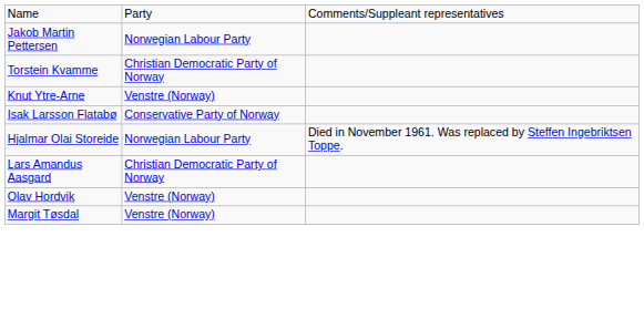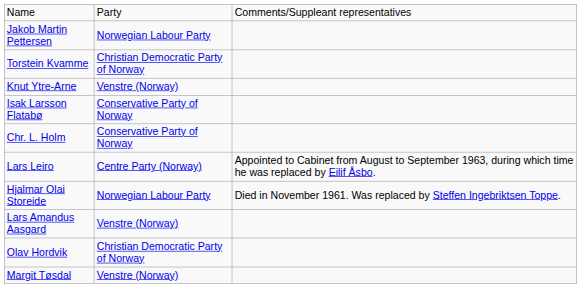 <table class="wikitable">
 <tr>
 <td>Name</td>
 <td>Party</td>
 <td>Comments/Suppleant representatives</td>
 </tr>
 <tr>
 <td><a href='#'>Jakob Martin Pettersen</a></td>
 <td><a href='#'>Norwegian Labour Party</a></td>
 <td></td>
 </tr>
 <tr>
 <td><a href='#'>Torstein Kvamme</a></td>
 <td><a href='#'>Christian Democratic Party of Norway</a></td>
 <td></td>
 </tr>
 <tr>
 <td><a href='#'>Knut Ytre-Arne</a></td>
 <td><a href='#'>Venstre (Norway)</a></td>
 <td></td>
 </tr>
 <tr>
 <td><a href='#'>Isak Larsson Flatabø</a></td>
 <td><a href='#'>Conservative Party of Norway</a></td>
 <td></td>
 </tr>
 <tr>
+<td><a href='#'>Chr. L. Holm</a></td>
+<td><a href='#'>Conservative Party of Norway</a></td>
+<td></td>
+</tr>
+<tr>
+<td><a href='#'>Lars Leiro</a></td>
+<td><a href='#'>Centre Party (Norway)</a></td>
+<td>Appointed to Cabinet from August to September 1963, during which time he was replaced by <a href='#'>Eilif Åsbo</a>.</td>
+</tr>
+<tr>
 <td><a href='#'>Hjalmar Olai Storeide</a></td>
 <td><a href='#'>Norwegian Labour Party</a></td>
 <td>Died in November 1961. Was replaced by <a href='#'>Steffen Ingebriktsen Toppe</a>.</td>
 </tr>
 <tr>
 <td><a href='#'>Lars Amandus Aasgard</a></td>
-<td><a href='#'>Christian Democratic Party of Norway</a></td>
+<td><a href='#'>Venstre (Norway)</a></td>
 <td></td>
 </tr>
 <tr>
 <td><a href='#'>Olav Hordvik</a></td>
-<td><a href='#'>Venstre (Norway)</a></td>
+<td><a href='#'>Christian Democratic Party of Norway</a></td>
 <td></td>
 </tr>
 <tr>
 <td><a href='#'>Margit Tøsdal</a></td>
 <td><a href='#'>Venstre (Norway)</a></td>
 <td></td>
 </tr>
 </table>
